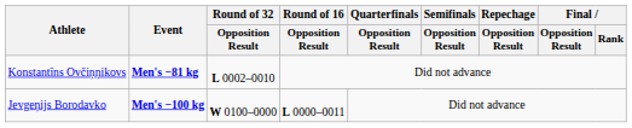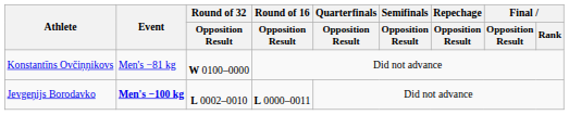 <table class="wikitable" style="font-size:90%">
 <tr>
 <th rowspan="2">Athlete</th>
 <th rowspan="2">Event</th>
 <th>Round of 32</th>
 <th>Round of 16</th>
 <th>Quarterfinals</th>
 <th>Semifinals</th>
 <th>Repechage</th>
 <th colspan=2>Final / </th>
 </tr>
 <tr style="font-size:95%">
 <th>Opposition<br>Result</th>
 <th>Opposition<br>Result</th>
 <th>Opposition<br>Result</th>
 <th>Opposition<br>Result</th>
 <th>Opposition<br>Result</th>
 <th>Opposition<br>Result</th>
 <th>Rank</th>
 </tr>
 <tr align=center>
 <td align=left><a href='#'>Konstantīns Ovčiņņikovs</a></td>
-<td align=left><strong><a href='#'>Men's −81 kg</a></strong></td>
-<td><br><strong>L</strong> 0002–0010</td>
+<td align=left><a href='#'>Men's −81 kg</a></td>
+<td><br><strong>W</strong> 0100–0000</td>
 <td colspan=6>Did not advance</td>
 </tr>
 <tr align=center>
 <td align=left><a href='#'>Jevgeņijs Borodavko</a></td>
 <td align=left><strong><a href='#'>Men's −100 kg</a></strong></td>
-<td><br><strong>W</strong> 0100–0000</td>
+<td><br><strong>L</strong> 0002–0010</td>
 <td><br><strong>L</strong> 0000–0011</td>
 <td colspan=5>Did not advance</td>
 </tr>
 </table>
